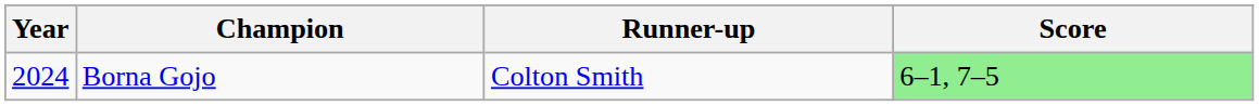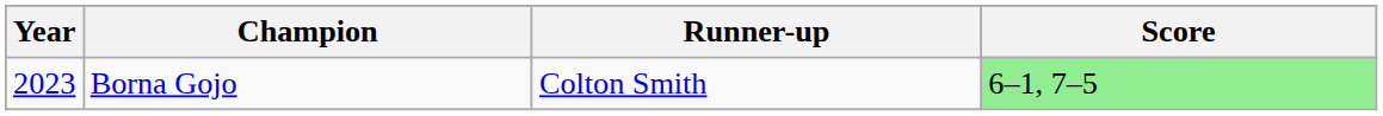 <table class="wikitable" style="font-size:90%">
 <tr>
 <th>Year</th>
 <th width="200">Champion</th>
 <th width="200">Runner-up</th>
 <th width="175">Score</th>
 </tr>
 <tr>
-<td><a href='#'>2024</a></td>
+<td><a href='#'>2023</a></td>
 <td> <a href='#'>Borna Gojo</a></td>
 <td> <a href='#'>Colton Smith</a></td>
 <td style="background: lightgreen;">6–1, 7–5</td>
 </tr>
 </table>
